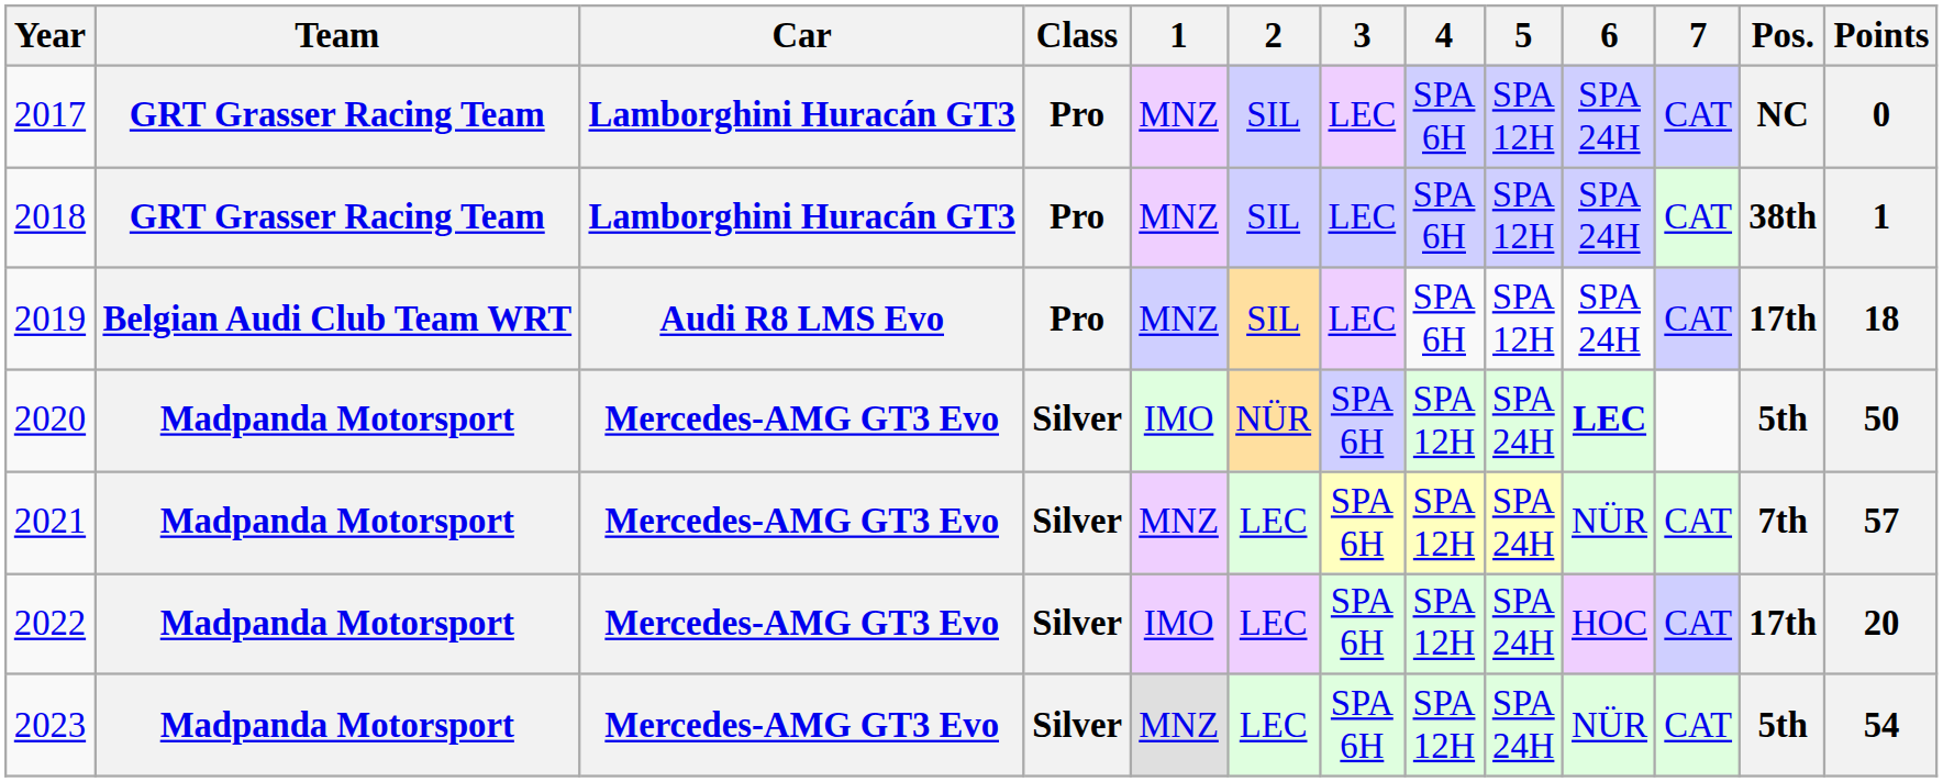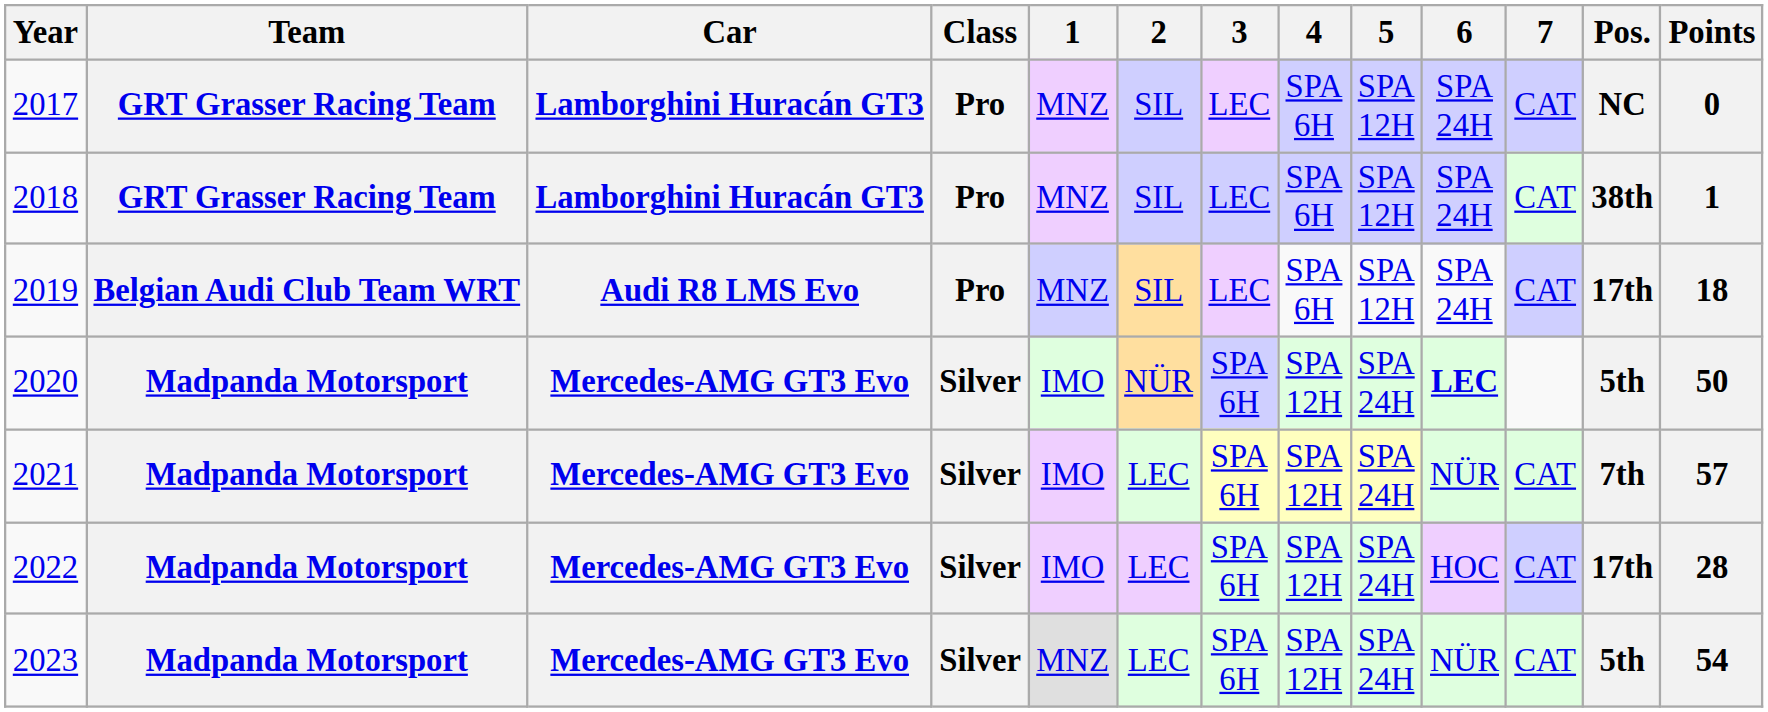 <table class="wikitable" border="1" style="text-align:center; font-size:90%;">
 <tr>
 <th>Year</th>
 <th>Team</th>
 <th>Car</th>
 <th>Class</th>
 <th>1</th>
 <th>2</th>
 <th>3</th>
 <th>4</th>
 <th>5</th>
 <th>6</th>
 <th>7</th>
 <th>Pos.</th>
 <th>Points</th>
 </tr>
 <tr>
 <td><a href='#'>2017</a></td>
 <th><a href='#'>GRT Grasser Racing Team</a></th>
 <th><a href='#'>Lamborghini Huracán GT3</a></th>
 <th>Pro</th>
 <td style="background:#EFCFFF;"><a href='#'>MNZ</a><br></td>
 <td style="background:#CFCFFF;"><a href='#'>SIL</a><br></td>
 <td style="background:#EFCFFF;"><a href='#'>LEC</a><br></td>
 <td style="background:#CFCFFF;"><a href='#'>SPA<br>6H</a><br></td>
 <td style="background:#CFCFFF;"><a href='#'>SPA<br>12H</a><br></td>
 <td style="background:#CFCFFF;"><a href='#'>SPA<br>24H</a><br></td>
 <td style="background:#CFCFFF;"><a href='#'>CAT</a><br></td>
 <th>NC</th>
 <th>0</th>
 </tr>
 <tr>
 <td><a href='#'>2018</a></td>
 <th><a href='#'>GRT Grasser Racing Team</a></th>
 <th><a href='#'>Lamborghini Huracán GT3</a></th>
 <th>Pro</th>
 <td style="background:#EFCFFF;"><a href='#'>MNZ</a><br></td>
 <td style="background:#CFCFFF;"><a href='#'>SIL</a><br></td>
 <td style="background:#CFCFFF;"><a href='#'>LEC</a><br></td>
 <td style="background:#CFCFFF;"><a href='#'>SPA<br>6H</a><br></td>
 <td style="background:#CFCFFF;"><a href='#'>SPA<br>12H</a><br></td>
 <td style="background:#CFCFFF;"><a href='#'>SPA<br>24H</a><br></td>
 <td style="background:#DFFFDF;"><a href='#'>CAT</a><br></td>
 <th>38th</th>
 <th>1</th>
 </tr>
 <tr>
 <td><a href='#'>2019</a></td>
 <th><a href='#'>Belgian Audi Club Team WRT</a></th>
 <th><a href='#'>Audi R8 LMS Evo</a></th>
 <th>Pro</th>
 <td style="background:#CFCFFF;"><a href='#'>MNZ</a><br></td>
 <td style="background:#FFDF9F;"><a href='#'>SIL</a><br></td>
 <td style="background:#EFCFFF;"><a href='#'>LEC</a><br></td>
 <td style="background:#;"><a href='#'>SPA<br>6H</a></td>
 <td style="background:#;"><a href='#'>SPA<br>12H</a></td>
 <td style="background:#;"><a href='#'>SPA<br>24H</a></td>
 <td style="background:#CFCFFF;"><a href='#'>CAT</a><br></td>
 <th>17th</th>
 <th>18</th>
 </tr>
 <tr>
 <td><a href='#'>2020</a></td>
 <th><a href='#'>Madpanda Motorsport</a></th>
 <th><a href='#'>Mercedes-AMG GT3 Evo</a></th>
 <th>Silver</th>
 <td style="background:#DFFFDF;"><a href='#'>IMO</a><br></td>
 <td style="background:#FFDF9F;"><a href='#'>NÜR</a><br></td>
 <td style="background:#CFCFFF;"><a href='#'>SPA<br>6H</a><br></td>
 <td style="background:#DFFFDF;"><a href='#'>SPA<br>12H</a><br></td>
 <td style="background:#DFFFDF;"><a href='#'>SPA<br>24H</a><br></td>
 <td style="background:#DFFFDF;"><strong><a href='#'>LEC</a></strong><br></td>
 <td></td>
 <th>5th</th>
 <th>50</th>
 </tr>
 <tr>
 <td><a href='#'>2021</a></td>
 <th><a href='#'>Madpanda Motorsport</a></th>
 <th><a href='#'>Mercedes-AMG GT3 Evo</a></th>
 <th>Silver</th>
-<td style="background:#EFCFFF;"><a href='#'>MNZ</a><br></td>
+<td style="background:#EFCFFF;"><a href='#'>IMO</a><br></td>
 <td style="background:#DFFFDF;"><a href='#'>LEC</a><br></td>
 <td style="background:#FFFFBF;"><a href='#'>SPA<br>6H</a><br></td>
 <td style="background:#FFFFBF;"><a href='#'>SPA<br>12H</a><br></td>
 <td style="background:#FFFFBF;"><a href='#'>SPA<br>24H</a><br></td>
 <td style="background:#DFFFDF;"><a href='#'>NÜR</a><br></td>
 <td style="background:#DFFFDF;"><a href='#'>CAT</a><br></td>
 <th>7th</th>
 <th>57</th>
 </tr>
 <tr>
 <td><a href='#'>2022</a></td>
 <th><a href='#'>Madpanda Motorsport</a></th>
 <th><a href='#'>Mercedes-AMG GT3 Evo</a></th>
 <th>Silver</th>
 <td style="background:#EFCFFF;"><a href='#'>IMO</a><br></td>
 <td style="background:#EFCFFF;"><a href='#'>LEC</a><br></td>
 <td style="background:#DFFFDF;"><a href='#'>SPA<br>6H</a><br></td>
 <td style="background:#DFFFDF;"><a href='#'>SPA<br>12H</a><br></td>
 <td style="background:#DFFFDF;"><a href='#'>SPA<br>24H</a><br></td>
 <td style="background:#EFCFFF;"><a href='#'>HOC</a><br></td>
 <td style="background:#CFCFFF;"><a href='#'>CAT</a><br></td>
 <th>17th</th>
-<th>20</th>
+<th>28</th>
 </tr>
 <tr>
 <td><a href='#'>2023</a></td>
 <th><a href='#'>Madpanda Motorsport</a></th>
 <th><a href='#'>Mercedes-AMG GT3 Evo</a></th>
 <th>Silver</th>
 <td style="background:#DFDFDF;"><a href='#'>MNZ</a><br></td>
 <td style="background:#DFFFDF;"><a href='#'>LEC</a><br></td>
 <td style="background:#DFFFDF;"><a href='#'>SPA<br>6H</a><br></td>
 <td style="background:#DFFFDF;"><a href='#'>SPA<br>12H</a><br></td>
 <td style="background:#DFFFDF;"><a href='#'>SPA<br>24H</a><br></td>
 <td style="background:#DFFFDF;"><a href='#'>NÜR</a><br></td>
 <td style="background:#DFFFDF;"><a href='#'>CAT</a><br></td>
 <th>5th</th>
 <th>54</th>
 </tr>
 </table>
